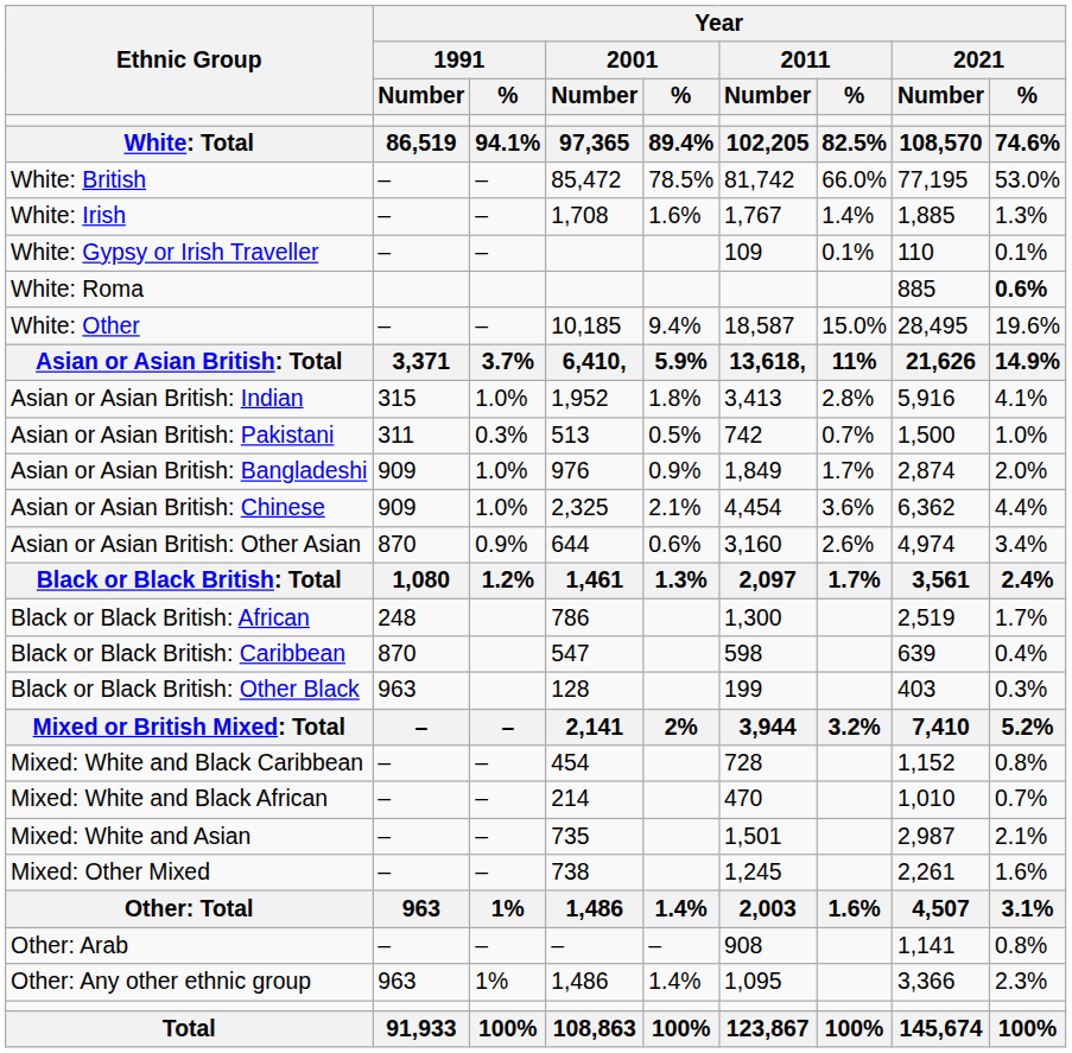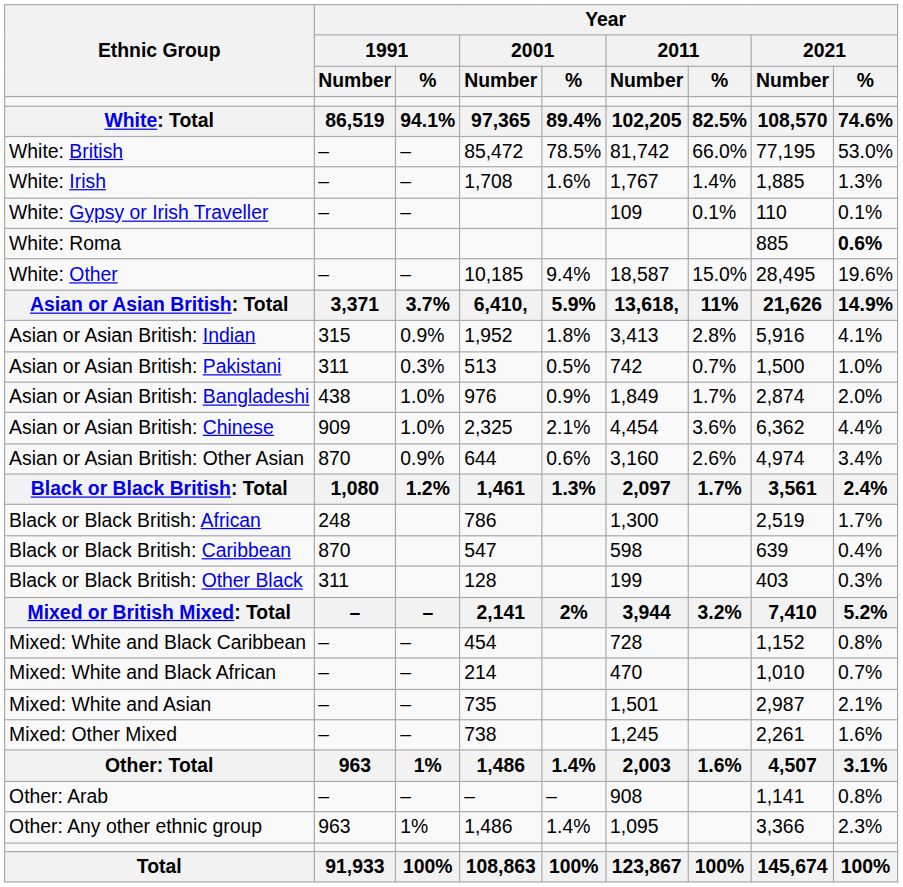 <table class="wikitable sortable mw-collapsible mw-collapsed">
 <tr>
 <th rowspan="3">Ethnic Group</th>
 <th colspan="8">Year</th>
 </tr>
 <tr>
 <th colspan="2">1991</th>
 <th colspan="2">2001</th>
 <th colspan="2">2011</th>
 <th colspan="2">2021</th>
 </tr>
 <tr>
 <th>Number</th>
 <th>%</th>
 <th>Number</th>
 <th>%</th>
 <th>Number</th>
 <th>%</th>
 <th>Number</th>
 <th>%</th>
 </tr>
 <tr>
 <td></td>
 <td></td>
 <td></td>
 <td></td>
 <td></td>
 <td></td>
 <td></td>
 <td></td>
 <td></td>
 </tr>
 <tr>
 <th><a href='#'>White</a>: Total</th>
 <th>86,519</th>
 <th>94.1%</th>
 <th>97,365</th>
 <th>89.4%</th>
 <th>102,205</th>
 <th>82.5%</th>
 <th>108,570</th>
 <th>74.6%</th>
 </tr>
 <tr>
 <td>White: <a href='#'>British</a></td>
 <td>–</td>
 <td>–</td>
 <td>85,472</td>
 <td>78.5%</td>
 <td>81,742</td>
 <td>66.0%</td>
 <td>77,195</td>
 <td>53.0%</td>
 </tr>
 <tr>
 <td>White: <a href='#'>Irish</a></td>
 <td>–</td>
 <td>–</td>
 <td>1,708</td>
 <td>1.6%</td>
 <td>1,767</td>
 <td>1.4%</td>
 <td>1,885</td>
 <td>1.3%</td>
 </tr>
 <tr>
 <td>White: <a href='#'>Gypsy or Irish Traveller</a></td>
 <td>–</td>
 <td>–</td>
 <td></td>
 <td></td>
 <td>109</td>
 <td>0.1%</td>
 <td>110</td>
 <td>0.1%</td>
 </tr>
 <tr>
 <td>White: Roma</td>
 <td></td>
 <td></td>
 <td></td>
 <td></td>
 <td></td>
 <td></td>
 <td>885</td>
 <td><strong>0.6%</strong></td>
 </tr>
 <tr>
 <td>White: <a href='#'>Other</a></td>
 <td>–</td>
 <td>–</td>
 <td>10,185</td>
 <td>9.4%</td>
 <td>18,587</td>
 <td>15.0%</td>
 <td>28,495</td>
 <td>19.6%</td>
 </tr>
 <tr>
 <th><a href='#'>Asian or Asian British</a>: Total</th>
 <th>3,371</th>
 <th>3.7%</th>
 <th>6,410,</th>
 <th>5.9%</th>
 <th>13,618,</th>
 <th>11%</th>
 <th>21,626</th>
 <th>14.9%</th>
 </tr>
 <tr>
 <td>Asian or Asian British: <a href='#'>Indian</a></td>
 <td>315</td>
-<td>1.0%</td>
+<td>0.9%</td>
 <td>1,952</td>
 <td>1.8%</td>
 <td>3,413</td>
 <td>2.8%</td>
 <td>5,916</td>
 <td>4.1%</td>
 </tr>
 <tr>
 <td>Asian or Asian British: <a href='#'>Pakistani</a></td>
 <td>311</td>
 <td>0.3%</td>
 <td>513</td>
 <td>0.5%</td>
 <td>742</td>
 <td>0.7%</td>
 <td>1,500</td>
 <td>1.0%</td>
 </tr>
 <tr>
 <td>Asian or Asian British: <a href='#'>Bangladeshi</a></td>
-<td>909</td>
+<td>438</td>
 <td>1.0%</td>
 <td>976</td>
 <td>0.9%</td>
 <td>1,849</td>
 <td>1.7%</td>
 <td>2,874</td>
 <td>2.0%</td>
 </tr>
 <tr>
 <td>Asian or Asian British: <a href='#'>Chinese</a></td>
 <td>909</td>
 <td>1.0%</td>
 <td>2,325</td>
 <td>2.1%</td>
 <td>4,454</td>
 <td>3.6%</td>
 <td>6,362</td>
 <td>4.4%</td>
 </tr>
 <tr>
 <td>Asian or Asian British: Other Asian</td>
 <td>870</td>
 <td>0.9%</td>
 <td>644</td>
 <td>0.6%</td>
 <td>3,160</td>
 <td>2.6%</td>
 <td>4,974</td>
 <td>3.4%</td>
 </tr>
 <tr>
 <th><a href='#'>Black or Black British</a>: Total</th>
 <th>1,080</th>
 <th>1.2%</th>
 <th>1,461</th>
 <th>1.3%</th>
 <th>2,097</th>
 <th>1.7%</th>
 <th>3,561</th>
 <th>2.4%</th>
 </tr>
 <tr>
 <td>Black or Black British: <a href='#'>African</a></td>
 <td>248</td>
 <td></td>
 <td>786</td>
 <td></td>
 <td>1,300</td>
 <td></td>
 <td>2,519</td>
 <td>1.7%</td>
 </tr>
 <tr>
 <td>Black or Black British: <a href='#'>Caribbean</a></td>
 <td>870</td>
 <td></td>
 <td>547</td>
 <td></td>
 <td>598</td>
 <td></td>
 <td>639</td>
 <td>0.4%</td>
 </tr>
 <tr>
 <td>Black or Black British: <a href='#'>Other Black</a></td>
-<td>963</td>
+<td>311</td>
 <td></td>
 <td>128</td>
 <td></td>
 <td>199</td>
 <td></td>
 <td>403</td>
 <td>0.3%</td>
 </tr>
 <tr>
 <th><a href='#'>Mixed or British Mixed</a>: Total</th>
 <th>–</th>
 <th>–</th>
 <th>2,141</th>
 <th>2%</th>
 <th>3,944</th>
 <th>3.2%</th>
 <th>7,410</th>
 <th>5.2%</th>
 </tr>
 <tr>
 <td>Mixed: White and Black Caribbean</td>
 <td>–</td>
 <td>–</td>
 <td>454</td>
 <td></td>
 <td>728</td>
 <td></td>
 <td>1,152</td>
 <td>0.8%</td>
 </tr>
 <tr>
 <td>Mixed: White and Black African</td>
 <td>–</td>
 <td>–</td>
 <td>214</td>
 <td></td>
 <td>470</td>
 <td></td>
 <td>1,010</td>
 <td>0.7%</td>
 </tr>
 <tr>
 <td>Mixed: White and Asian</td>
 <td>–</td>
 <td>–</td>
 <td>735</td>
 <td></td>
 <td>1,501</td>
 <td></td>
 <td>2,987</td>
 <td>2.1%</td>
 </tr>
 <tr>
 <td>Mixed: Other Mixed</td>
 <td>–</td>
 <td>–</td>
 <td>738</td>
 <td></td>
 <td>1,245</td>
 <td></td>
 <td>2,261</td>
 <td>1.6%</td>
 </tr>
 <tr>
 <th>Other: Total</th>
 <th>963</th>
 <th>1%</th>
 <th>1,486</th>
 <th>1.4%</th>
 <th>2,003</th>
 <th>1.6%</th>
 <th>4,507</th>
 <th>3.1%</th>
 </tr>
 <tr>
 <td>Other: Arab</td>
 <td>–</td>
 <td>–</td>
 <td>–</td>
 <td>–</td>
 <td>908</td>
 <td></td>
 <td>1,141</td>
 <td>0.8%</td>
 </tr>
 <tr>
 <td>Other: Any other ethnic group</td>
 <td>963</td>
 <td>1%</td>
 <td>1,486</td>
 <td>1.4%</td>
 <td>1,095</td>
 <td></td>
 <td>3,366</td>
 <td>2.3%</td>
 </tr>
 <tr>
 <td></td>
 <td></td>
 <td></td>
 <td></td>
 <td></td>
 <td></td>
 <td></td>
 <td></td>
 <td></td>
 </tr>
 <tr>
 <th>Total</th>
 <th>91,933</th>
 <th>100%</th>
 <th>108,863</th>
 <th>100%</th>
 <th>123,867</th>
 <th>100%</th>
 <th>145,674</th>
 <th>100%</th>
 </tr>
 </table>
